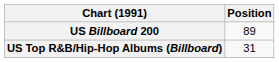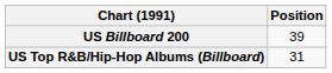 <table class="wikitable sortable plainrowheaders" style="text-align:center">
 <tr>
 <th scope="col">Chart (1991)</th>
 <th scope="col">Position</th>
 </tr>
 <tr>
 <th scope="row">US <em>Billboard</em> 200</th>
-<td>89</td>
+<td>39</td>
 </tr>
 <tr>
 <th scope="row">US Top R&B/Hip-Hop Albums (<em>Billboard</em>)</th>
 <td>31</td>
 </tr>
 </table>
